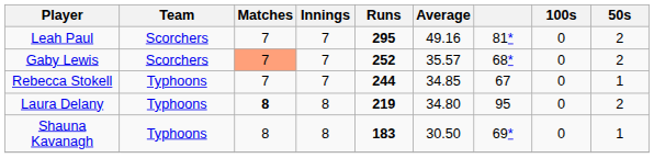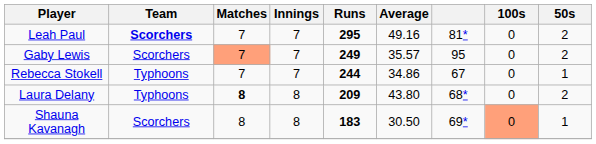 <table class="wikitable" style="text-align:center;">
 <tr>
 <th width=125>Player</th>
 <th width=125>Team</th>
 <th width=60>Matches</th>
 <th width=60>Innings</th>
 <th width=60>Runs</th>
 <th width=60>Average</th>
 <th width=60></th>
 <th width=60>100s</th>
 <th width=60>50s</th>
 </tr>
 <tr>
 <td><a href='#'>Leah Paul</a></td>
-<td><a href='#'>Scorchers</a></td>
+<td><strong><a href='#'>Scorchers</a></strong></td>
 <td>7</td>
 <td>7</td>
 <td><strong>295</strong></td>
 <td>49.16</td>
 <td>81<a href='#'>*</a></td>
 <td>0</td>
 <td>2</td>
 </tr>
 <tr>
 <td><a href='#'>Gaby Lewis</a></td>
 <td><a href='#'>Scorchers</a></td>
 <td style="background: lightsalmon;">7</td>
 <td>7</td>
-<td><strong>252</strong></td>
+<td><strong>249</strong></td>
 <td>35.57</td>
-<td>68<a href='#'>*</a></td>
+<td>95</td>
 <td>0</td>
 <td>2</td>
 </tr>
 <tr>
 <td><a href='#'>Rebecca Stokell</a></td>
 <td><a href='#'>Typhoons</a></td>
 <td>7</td>
 <td>7</td>
 <td><strong>244</strong></td>
-<td>34.85</td>
+<td>34.86</td>
 <td>67</td>
 <td>0</td>
 <td>1</td>
 </tr>
 <tr>
 <td><a href='#'>Laura Delany</a></td>
 <td><a href='#'>Typhoons</a></td>
 <td><strong>8</strong></td>
 <td>8</td>
-<td><strong>219</strong></td>
-<td>34.80</td>
-<td>95</td>
+<td><strong>209</strong></td>
+<td>43.80</td>
+<td>68<a href='#'>*</a></td>
 <td>0</td>
 <td>2</td>
 </tr>
 <tr>
 <td><a href='#'>Shauna Kavanagh</a></td>
-<td><a href='#'>Typhoons</a></td>
+<td><a href='#'>Scorchers</a></td>
 <td>8</td>
 <td>8</td>
 <td><strong>183</strong></td>
 <td>30.50</td>
 <td>69<a href='#'>*</a></td>
-<td>0</td>
+<td style="background: lightsalmon;">0</td>
 <td>1</td>
 </tr>
 <tr>
 </tr>
 </table>
